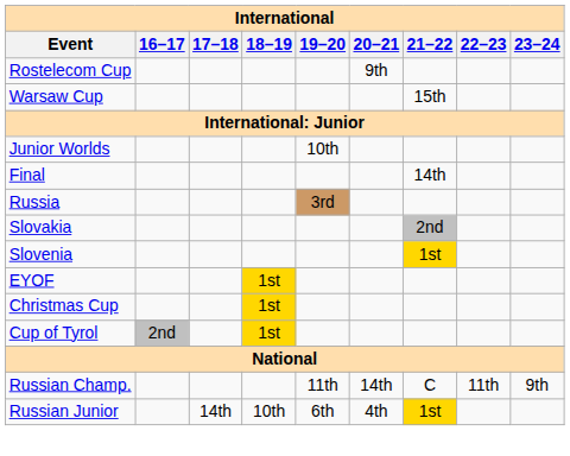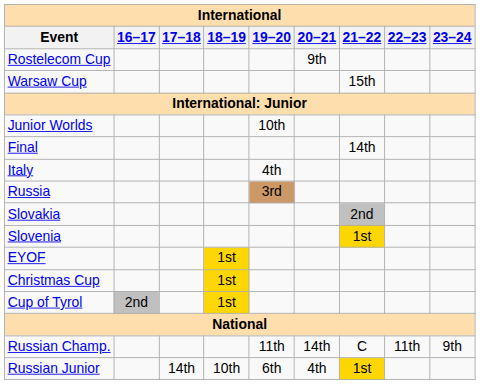 <table class="wikitable" style="text-align:center">
 <tr>
 <th colspan="9" style="background-color: #ffdead; " align="center">International</th>
 </tr>
 <tr>
 <th>Event</th>
 <th><a href='#'>16–17</a></th>
 <th><a href='#'>17–18</a></th>
 <th><a href='#'>18–19</a></th>
 <th><a href='#'>19–20</a></th>
 <th><a href='#'>20–21</a></th>
 <th><a href='#'>21–22</a></th>
 <th><a href='#'>22–23</a></th>
 <th><a href='#'>23–24</a></th>
 </tr>
 <tr>
 <td align=left> <a href='#'>Rostelecom Cup</a></td>
 <td></td>
 <td></td>
 <td></td>
 <td></td>
 <td>9th</td>
 <td></td>
 <td></td>
 <td></td>
 </tr>
 <tr>
 <td align=left> <a href='#'>Warsaw Cup</a></td>
 <td></td>
 <td></td>
 <td></td>
 <td></td>
 <td></td>
 <td>15th</td>
 <td></td>
 <td></td>
 </tr>
 <tr>
 <th colspan="9" style="background-color: #ffdead; " align="center">International: Junior</th>
 </tr>
 <tr>
 <td align=left><a href='#'>Junior Worlds</a></td>
 <td></td>
 <td></td>
 <td></td>
 <td>10th</td>
 <td></td>
 <td></td>
 <td></td>
 <td></td>
 </tr>
 <tr>
 <td align=left> <a href='#'>Final</a></td>
 <td></td>
 <td></td>
 <td></td>
 <td></td>
 <td></td>
 <td>14th</td>
+<td></td>
+<td></td>
+</tr>
+<tr>
+<td align=left> <a href='#'>Italy</a></td>
+<td></td>
+<td></td>
+<td></td>
+<td>4th</td>
+<td></td>
+<td></td>
 <td></td>
 <td></td>
 </tr>
 <tr>
 <td align=left> <a href='#'>Russia</a></td>
 <td></td>
 <td></td>
 <td></td>
 <td bgcolor=cc9966>3rd</td>
 <td></td>
 <td></td>
 <td></td>
 <td></td>
 </tr>
 <tr>
 <td align=left> <a href='#'>Slovakia</a></td>
 <td></td>
 <td></td>
 <td></td>
 <td></td>
 <td></td>
 <td bgcolor=silver>2nd</td>
 <td></td>
 <td></td>
 </tr>
 <tr>
 <td align=left> <a href='#'>Slovenia</a></td>
 <td></td>
 <td></td>
 <td></td>
 <td></td>
 <td></td>
 <td bgcolor=gold>1st</td>
 <td></td>
 <td></td>
 </tr>
 <tr>
 <td align=left><a href='#'>EYOF</a></td>
 <td></td>
 <td></td>
 <td bgcolor=gold>1st</td>
 <td></td>
 <td></td>
 <td></td>
 <td></td>
 <td></td>
 </tr>
 <tr>
 <td align=left><a href='#'>Christmas Cup</a></td>
 <td></td>
 <td></td>
 <td bgcolor=gold>1st</td>
 <td></td>
 <td></td>
 <td></td>
 <td></td>
 <td></td>
 </tr>
 <tr>
 <td align=left><a href='#'>Cup of Tyrol</a></td>
 <td bgcolor=silver>2nd</td>
 <td></td>
 <td bgcolor=gold>1st</td>
 <td></td>
 <td></td>
 <td></td>
 <td></td>
 <td></td>
 </tr>
 <tr>
 <th colspan="9" style="background-color: #ffdead; " align="center">National</th>
 </tr>
 <tr>
 <td align=left><a href='#'>Russian Champ.</a></td>
 <td></td>
 <td></td>
 <td></td>
 <td>11th</td>
 <td>14th</td>
 <td>C</td>
 <td>11th</td>
 <td>9th</td>
 </tr>
 <tr>
 <td align=left><a href='#'>Russian Junior</a></td>
 <td></td>
 <td>14th</td>
 <td>10th</td>
 <td>6th</td>
 <td>4th</td>
 <td bgcolor=gold>1st</td>
 <td></td>
 <td></td>
 </tr>
 </table>
